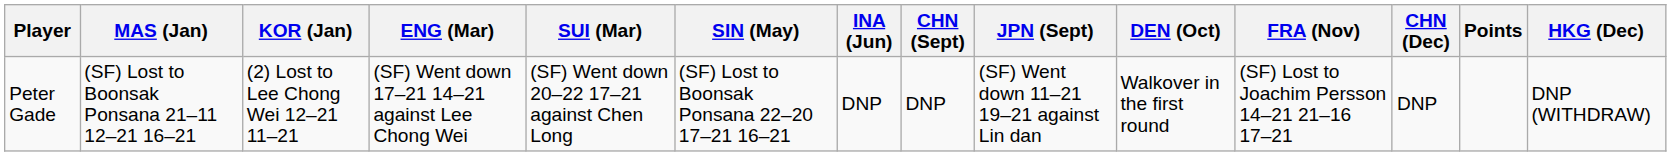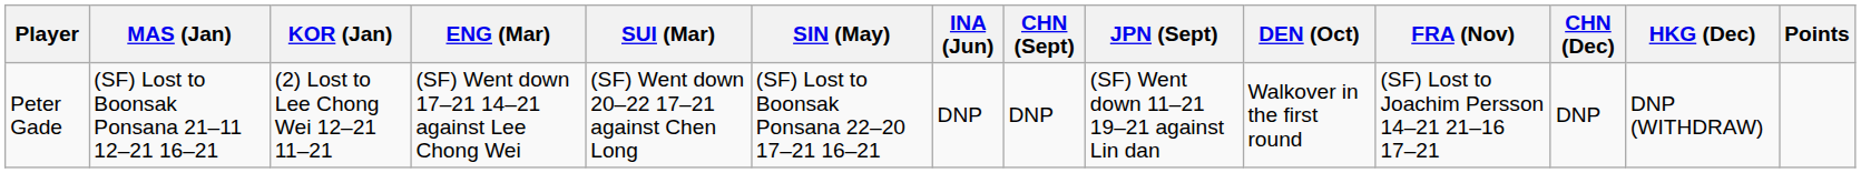 <table class=wikitable style="font-size:90%;">
 <tr>
 <th>Player</th>
 <th><a href='#'>MAS</a> (Jan)</th>
 <th><a href='#'>KOR</a> (Jan)</th>
 <th><a href='#'>ENG</a> (Mar)</th>
 <th><a href='#'>SUI</a> (Mar)</th>
 <th><a href='#'>SIN</a> (May)</th>
 <th><a href='#'>INA</a> (Jun)</th>
 <th><a href='#'>CHN</a> (Sept)</th>
 <th><a href='#'>JPN</a> (Sept)</th>
 <th><a href='#'>DEN</a> (Oct)</th>
 <th><a href='#'>FRA</a> (Nov)</th>
 <th><a href='#'>CHN</a> (Dec)</th>
+<th><a href='#'>HKG</a> (Dec)</th>
 <th>Points</th>
-<th><a href='#'>HKG</a> (Dec)</th>
 </tr>
 <tr>
 <td> Peter Gade</td>
 <td>(SF)  Lost to Boonsak Ponsana 21–11 12–21 16–21</td>
 <td>(2)  Lost to Lee Chong Wei 12–21 11–21</td>
 <td>(SF)  Went down 17–21 14–21 against Lee Chong Wei</td>
 <td>(SF)  Went down 20–22 17–21 against Chen Long</td>
 <td>(SF)  Lost to Boonsak Ponsana 22–20 17–21 16–21</td>
 <td>DNP</td>
 <td>DNP</td>
 <td>(SF)  Went down 11–21 19–21 against Lin dan</td>
 <td>Walkover in the first round</td>
 <td>(SF)  Lost to Joachim Persson 14–21 21–16 17–21</td>
 <td>DNP</td>
+<td>DNP (WITHDRAW)</td>
 <td></td>
-<td>DNP (WITHDRAW)</td>
 </tr>
 </table>
